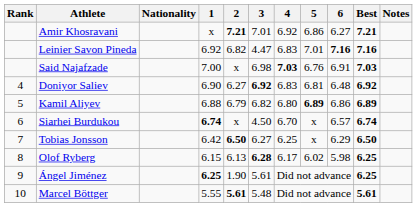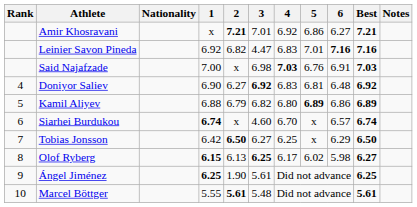 <table class="wikitable sortable" style="text-align:center">
 <tr>
 <th>Rank</th>
 <th>Athlete</th>
 <th>Nationality</th>
 <th>1</th>
 <th>2</th>
 <th>3</th>
 <th>4</th>
 <th>5</th>
 <th>6</th>
 <th>Best</th>
 <th>Notes</th>
 </tr>
 <tr>
 <td></td>
 <td style="text-align:left;"><a href='#'>Amir Khosravani</a></td>
 <td style="text-align:left;"></td>
 <td>x</td>
 <td><strong>7.21</strong></td>
 <td>7.01</td>
 <td>6.92</td>
 <td>6.86</td>
 <td>6.27</td>
 <td><strong>7.21</strong></td>
 <td></td>
 </tr>
 <tr>
 <td></td>
 <td style="text-align:left;"><a href='#'>Leinier Savon Pineda</a></td>
 <td style="text-align:left;"></td>
 <td>6.92</td>
 <td>6.82</td>
 <td>4.47</td>
 <td>6.83</td>
 <td>7.01</td>
 <td><strong>7.16</strong></td>
 <td><strong>7.16</strong></td>
 <td></td>
 </tr>
 <tr>
 <td></td>
 <td style="text-align:left;"><a href='#'>Said Najafzade</a></td>
 <td style="text-align:left;"></td>
 <td>7.00</td>
 <td>x</td>
 <td>6.98</td>
 <td><strong>7.03</strong></td>
 <td>6.76</td>
 <td>6.91</td>
 <td><strong>7.03</strong></td>
 <td></td>
 </tr>
 <tr>
 <td>4</td>
 <td style="text-align:left;"><a href='#'>Doniyor Saliev</a></td>
 <td style="text-align:left;"></td>
 <td>6.90</td>
 <td>6.27</td>
 <td><strong>6.92</strong></td>
 <td>6.83</td>
 <td>6.81</td>
 <td>6.48</td>
 <td><strong>6.92</strong></td>
 <td></td>
 </tr>
 <tr>
 <td>5</td>
 <td style="text-align:left;"><a href='#'>Kamil Aliyev</a></td>
 <td style="text-align:left;"></td>
 <td>6.88</td>
 <td>6.79</td>
 <td>6.82</td>
 <td>6.80</td>
 <td><strong>6.89</strong></td>
 <td>6.86</td>
 <td><strong>6.89</strong></td>
 <td></td>
 </tr>
 <tr>
 <td>6</td>
 <td style="text-align:left;"><a href='#'>Siarhei Burdukou</a></td>
 <td style="text-align:left;"></td>
 <td><strong>6.74</strong></td>
 <td>x</td>
-<td>4.50</td>
+<td>4.60</td>
 <td>6.70</td>
 <td>x</td>
 <td>6.57</td>
 <td><strong>6.74</strong></td>
 <td></td>
 </tr>
 <tr>
 <td>7</td>
 <td style="text-align:left;"><a href='#'>Tobias Jonsson</a></td>
 <td style="text-align:left;"></td>
 <td>6.42</td>
 <td><strong>6.50</strong></td>
 <td>6.27</td>
 <td>6.25</td>
 <td>x</td>
 <td>6.29</td>
 <td><strong>6.50</strong></td>
 <td></td>
 </tr>
 <tr>
 <td>8</td>
 <td style="text-align:left;"><a href='#'>Olof Ryberg</a></td>
 <td style="text-align:left;"></td>
-<td>6.15</td>
+<td><strong>6.15</strong></td>
 <td>6.13</td>
-<td><strong>6.28</strong></td>
+<td><strong>6.25</strong></td>
 <td>6.17</td>
 <td>6.02</td>
 <td>5.98</td>
-<td><strong>6.25</strong></td>
+<td><strong>6.27</strong></td>
 <td></td>
 </tr>
 <tr>
 <td>9</td>
 <td style="text-align:left;"><a href='#'>Ángel Jiménez</a></td>
 <td style="text-align:left;"></td>
 <td><strong>6.25</strong></td>
 <td>1.90</td>
 <td>5.61</td>
 <td colspan="3">Did not advance</td>
 <td><strong>6.25</strong></td>
 <td></td>
 </tr>
 <tr>
 <td>10</td>
 <td style="text-align:left;"><a href='#'>Marcel Böttger</a></td>
 <td style="text-align:left;"></td>
 <td>5.55</td>
 <td><strong>5.61</strong></td>
 <td>5.48</td>
 <td colspan="3">Did not advance</td>
 <td><strong>5.61</strong></td>
 <td></td>
 </tr>
 </table>
